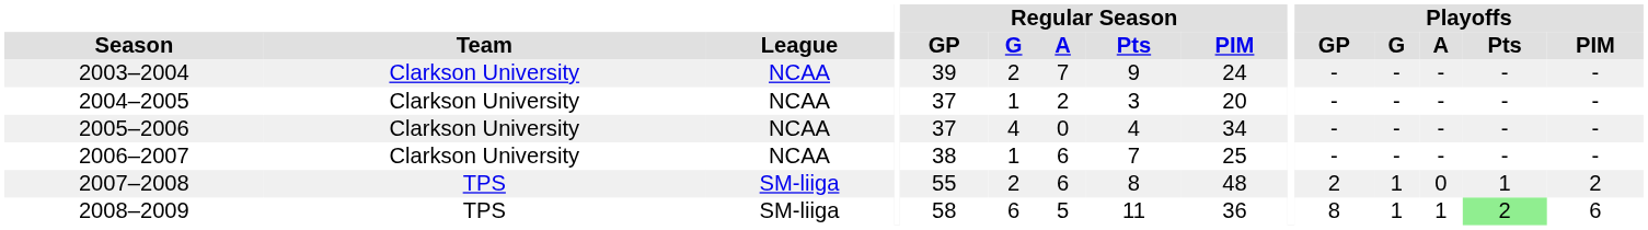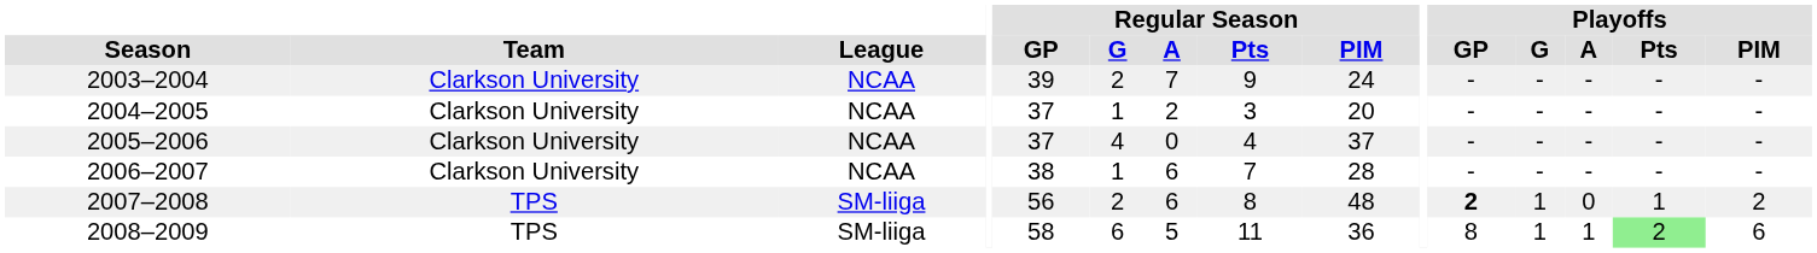 <table border="0" cellpadding="1" cellspacing="0" style="text-align:center; width:75%">
 <tr bgcolor="#e0e0e0">
 <th colspan="3"  bgcolor="#ffffff"></th>
 <th rowspan="99" bgcolor="#ffffff"></th>
 <th colspan="5">Regular Season</th>
 <th rowspan="99" bgcolor="#ffffff"></th>
 <th colspan="5">Playoffs</th>
 </tr>
 <tr bgcolor="#e0e0e0">
 <th>Season</th>
 <th>Team</th>
 <th>League</th>
 <th>GP</th>
 <th><a href='#'>G</a></th>
 <th><a href='#'>A</a></th>
 <th><a href='#'>Pts</a></th>
 <th><a href='#'>PIM</a></th>
 <th>GP</th>
 <th>G</th>
 <th>A</th>
 <th>Pts</th>
 <th>PIM</th>
 </tr>
 <tr style="background-color: #f0f0f0; text-align: center;">
 <td>2003–2004</td>
 <td><a href='#'>Clarkson University</a></td>
 <td><a href='#'>NCAA</a></td>
 <td>39</td>
 <td>2</td>
 <td>7</td>
 <td>9</td>
 <td>24</td>
 <td>-</td>
 <td>-</td>
 <td>-</td>
 <td>-</td>
 <td>-</td>
 </tr>
 <tr style="text-align: center;">
 <td>2004–2005</td>
 <td>Clarkson University</td>
 <td>NCAA</td>
 <td>37</td>
 <td>1</td>
 <td>2</td>
 <td>3</td>
 <td>20</td>
 <td>-</td>
 <td>-</td>
 <td>-</td>
 <td>-</td>
 <td>-</td>
 </tr>
 <tr style="background-color: #f0f0f0; text-align: center;">
 <td>2005–2006</td>
 <td>Clarkson University</td>
 <td>NCAA</td>
 <td>37</td>
 <td>4</td>
 <td>0</td>
 <td>4</td>
-<td>34</td>
+<td>37</td>
 <td>-</td>
 <td>-</td>
 <td>-</td>
 <td>-</td>
 <td>-</td>
 </tr>
 <tr style="text-align: center;">
 <td>2006–2007</td>
 <td>Clarkson University</td>
 <td>NCAA</td>
 <td>38</td>
 <td>1</td>
 <td>6</td>
 <td>7</td>
-<td>25</td>
+<td>28</td>
 <td>-</td>
 <td>-</td>
 <td>-</td>
 <td>-</td>
 <td>-</td>
 </tr>
 <tr style="background-color: #f0f0f0; text-align: center;">
 <td>2007–2008</td>
 <td><a href='#'>TPS</a></td>
 <td><a href='#'>SM-liiga</a></td>
-<td>55</td>
+<td>56</td>
 <td>2</td>
 <td>6</td>
 <td>8</td>
 <td>48</td>
-<td>2</td>
+<td><strong>2</strong></td>
 <td>1</td>
 <td>0</td>
 <td>1</td>
 <td>2</td>
 </tr>
 <tr style="text-align: center;">
 <td>2008–2009</td>
 <td>TPS</td>
 <td>SM-liiga</td>
 <td>58</td>
 <td>6</td>
 <td>5</td>
 <td>11</td>
 <td>36</td>
 <td>8</td>
 <td>1</td>
 <td>1</td>
 <td style="background: lightgreen;">2</td>
 <td>6</td>
 </tr>
 <tr style="text-align: center;" bgcolor="#e0e0e0">
 </tr>
 </table>
